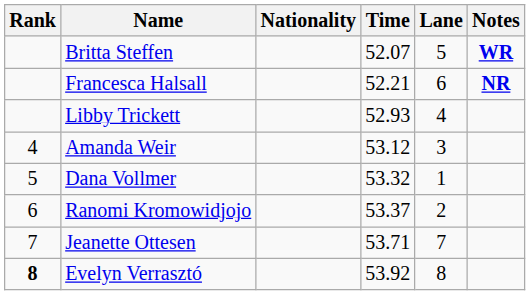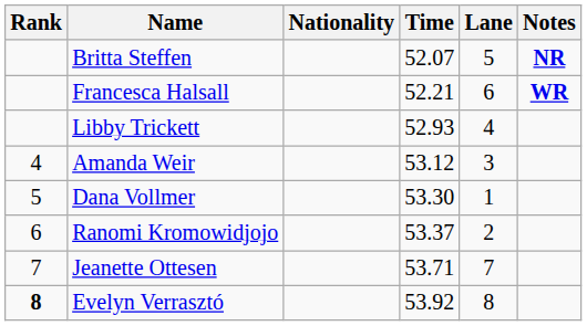 <table class="wikitable sortable" style="text-align:center">
 <tr>
 <th>Rank</th>
 <th>Name</th>
 <th>Nationality</th>
 <th>Time</th>
 <th>Lane</th>
 <th>Notes</th>
 </tr>
 <tr>
 <td></td>
 <td align=left><a href='#'>Britta Steffen</a></td>
 <td align=left></td>
 <td>52.07</td>
 <td>5</td>
-<td><strong><a href='#'>WR</a></strong></td>
+<td><strong><a href='#'>NR</a></strong></td>
 </tr>
 <tr>
 <td></td>
 <td align=left><a href='#'>Francesca Halsall</a></td>
 <td align=left></td>
 <td>52.21</td>
 <td>6</td>
-<td><strong><a href='#'>NR</a></strong></td>
+<td><strong><a href='#'>WR</a></strong></td>
 </tr>
 <tr>
 <td></td>
 <td align=left><a href='#'>Libby Trickett</a></td>
 <td align=left></td>
 <td>52.93</td>
 <td>4</td>
 <td></td>
 </tr>
 <tr>
 <td>4</td>
 <td align=left><a href='#'>Amanda Weir</a></td>
 <td align=left></td>
 <td>53.12</td>
 <td>3</td>
 <td></td>
 </tr>
 <tr>
 <td>5</td>
 <td align=left><a href='#'>Dana Vollmer</a></td>
 <td align=left></td>
-<td>53.32</td>
+<td>53.30</td>
 <td>1</td>
 <td></td>
 </tr>
 <tr>
 <td>6</td>
 <td align=left><a href='#'>Ranomi Kromowidjojo</a></td>
 <td align=left></td>
 <td>53.37</td>
 <td>2</td>
 <td></td>
 </tr>
 <tr>
 <td>7</td>
 <td align=left><a href='#'>Jeanette Ottesen</a></td>
 <td align=left></td>
 <td>53.71</td>
 <td>7</td>
 <td></td>
 </tr>
 <tr>
 <td><strong>8</strong></td>
 <td align=left><a href='#'>Evelyn Verrasztó</a></td>
 <td align=left></td>
 <td>53.92</td>
 <td>8</td>
 <td></td>
 </tr>
 </table>
